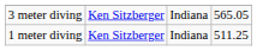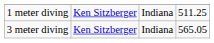 <table class="wikitable sortable" style="text-align:left">
 <tr>
+</tr>
+<tr>
+<td>1 meter diving</td>
+<td><a href='#'>Ken Sitzberger</a></td>
+<td>Indiana</td>
+<td>511.25</td>
 </tr>
 <tr>
 <td>3 meter diving</td>
 <td><a href='#'>Ken Sitzberger</a></td>
 <td>Indiana</td>
 <td>565.05</td>
 </tr>
-<tr>
-<td>1 meter diving</td>
-<td><a href='#'>Ken Sitzberger</a></td>
-<td>Indiana</td>
-<td>511.25</td>
-</tr>
 </table>
